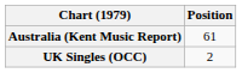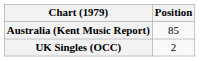 <table class="wikitable plainrowheaders" style="text-align:center">
 <tr>
 <th>Chart (1979)</th>
 <th>Position</th>
 </tr>
 <tr>
 <th scope="row">Australia (Kent Music Report)</th>
-<td>61</td>
+<td>85</td>
 </tr>
 <tr>
 <th scope="row">UK Singles (OCC)</th>
 <td>2</td>
 </tr>
 </table>
